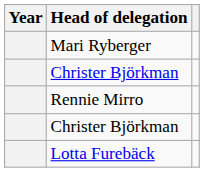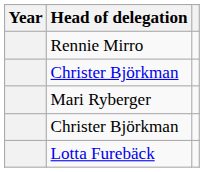 <table class="wikitable plainrowheaders">
 <tr>
 <th>Year</th>
 <th>Head of delegation</th>
 <th></th>
 </tr>
 <tr>
 <th scope="row"></th>
-<td>Mari Ryberger</td>
+<td>Rennie Mirro</td>
 <td></td>
 </tr>
 <tr>
 <th scope="row"></th>
 <td><a href='#'>Christer Björkman</a></td>
 <td></td>
 </tr>
 <tr>
 <th scope="row"></th>
-<td>Rennie Mirro</td>
+<td>Mari Ryberger</td>
 <td></td>
 </tr>
 <tr>
 <th scope="row"></th>
 <td>Christer Björkman</td>
 <td></td>
 </tr>
 <tr>
 <th scope="row"></th>
 <td><a href='#'>Lotta Furebäck</a></td>
 <td></td>
 </tr>
 </table>
